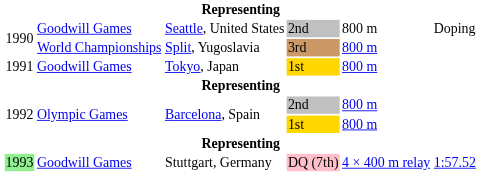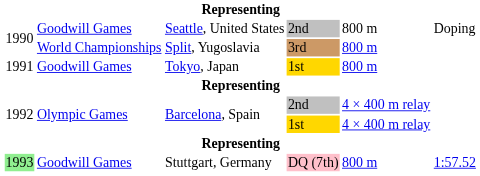 <table>
 <tr>
 <th colspan="6">Representing </th>
 </tr>
 <tr>
 <td rowspan=2>1990</td>
 <td><a href='#'>Goodwill Games</a></td>
 <td><a href='#'>Seattle</a>, United States</td>
 <td bgcolor="silver">2nd</td>
 <td>800 m</td>
 <td>Doping</td>
 </tr>
 <tr>
 <td><a href='#'>World Championships</a></td>
 <td><a href='#'>Split</a>, Yugoslavia</td>
 <td bgcolor="cc9966">3rd</td>
 <td><a href='#'>800 m</a></td>
 <td></td>
 </tr>
 <tr>
 <td>1991</td>
 <td><a href='#'>Goodwill Games</a></td>
 <td><a href='#'>Tokyo</a>, Japan</td>
 <td bgcolor="gold">1st</td>
 <td><a href='#'>800 m</a></td>
 <td></td>
 </tr>
 <tr>
 <th colspan="6">Representing </th>
 </tr>
 <tr>
 <td rowspan=2>1992</td>
 <td rowspan=2><a href='#'>Olympic Games</a></td>
 <td rowspan=2><a href='#'>Barcelona</a>, Spain</td>
 <td bgcolor="silver">2nd</td>
-<td><a href='#'>800 m</a></td>
+<td><a href='#'>4 × 400 m relay</a></td>
 <td></td>
 </tr>
 <tr>
 <td bgcolor="gold">1st</td>
-<td><a href='#'>800 m</a></td>
+<td><a href='#'>4 × 400 m relay</a></td>
 <td></td>
 </tr>
 <tr>
 <th colspan="6">Representing </th>
 </tr>
 <tr>
 <td style="background: lightgreen;">1993</td>
 <td><a href='#'>Goodwill Games</a></td>
 <td>Stuttgart, Germany</td>
 <td bgcolor="pink">DQ (7th)</td>
-<td><a href='#'>4 × 400 m relay</a></td>
+<td><a href='#'>800 m</a></td>
 <td><a href='#'>1:57.52</a></td>
 </tr>
 </table>
